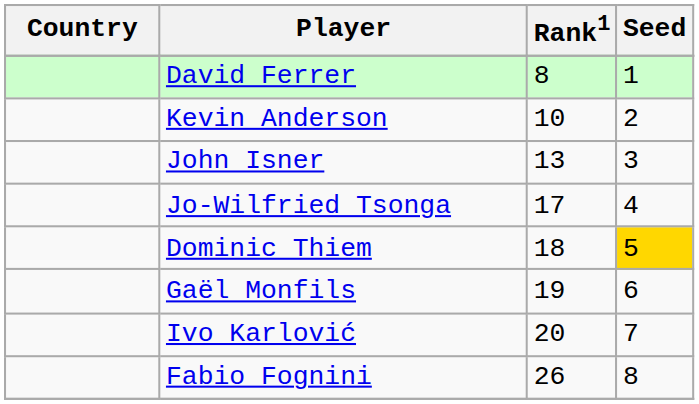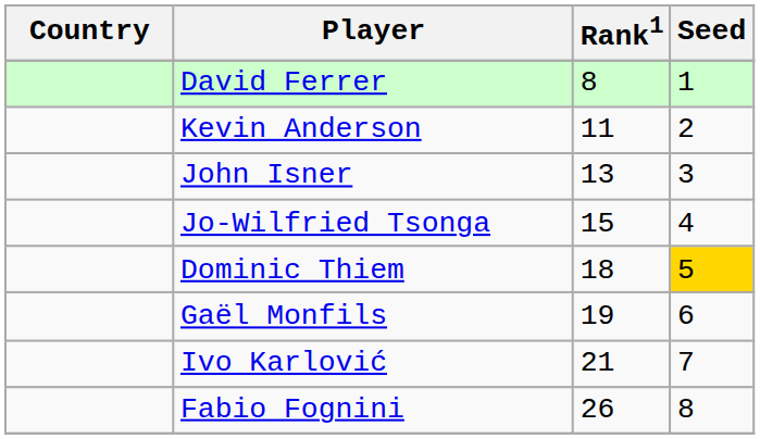 <table class="sortable wikitable">
 <tr>
 <th width="70">Country</th>
 <th width="175">Player</th>
 <th>Rank<sup>1</sup></th>
 <th>Seed</th>
 </tr>
 <tr style="background:#cfc;">
 </tr>
 <tr style="background:#cfc;">
 <td></td>
 <td><a href='#'>David Ferrer</a></td>
 <td>8</td>
 <td>1</td>
 </tr>
 <tr>
 <td></td>
 <td><a href='#'>Kevin Anderson</a></td>
-<td>10</td>
+<td>11</td>
 <td>2</td>
 </tr>
 <tr>
 <td></td>
 <td><a href='#'>John Isner</a></td>
 <td>13</td>
 <td>3</td>
 </tr>
 <tr>
 <td></td>
 <td><a href='#'>Jo-Wilfried Tsonga</a></td>
-<td>17</td>
+<td>15</td>
 <td>4</td>
 </tr>
 <tr>
 <td></td>
 <td><a href='#'>Dominic Thiem</a></td>
 <td>18</td>
 <td style="background: gold;">5</td>
 </tr>
 <tr>
 <td></td>
 <td><a href='#'>Gaël Monfils</a></td>
 <td>19</td>
 <td>6</td>
 </tr>
 <tr>
 <td></td>
 <td><a href='#'>Ivo Karlović</a></td>
-<td>20</td>
+<td>21</td>
 <td>7</td>
 </tr>
 <tr>
 <td></td>
 <td><a href='#'>Fabio Fognini</a></td>
 <td>26</td>
 <td>8</td>
 </tr>
 <tr>
 </tr>
 </table>
